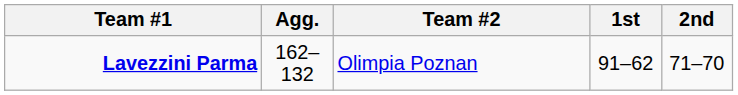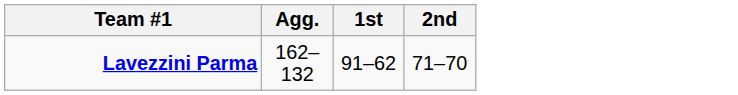 <table class=wikitable style="text-align:center">
 <tr>
 <th width=200>Team #1</th>
 <th width=50>Agg.</th>
-<th width=200>Team #2</th>
 <th width=50>1st</th>
 <th width=50>2nd</th>
 </tr>
 <tr>
 <td align=right><strong><a href='#'>Lavezzini Parma</a></strong> </td>
 <td>162–132</td>
-<td align=left> <a href='#'>Olimpia Poznan</a></td>
 <td align=center>91–62</td>
 <td align=center>71–70</td>
 </tr>
 </table>
